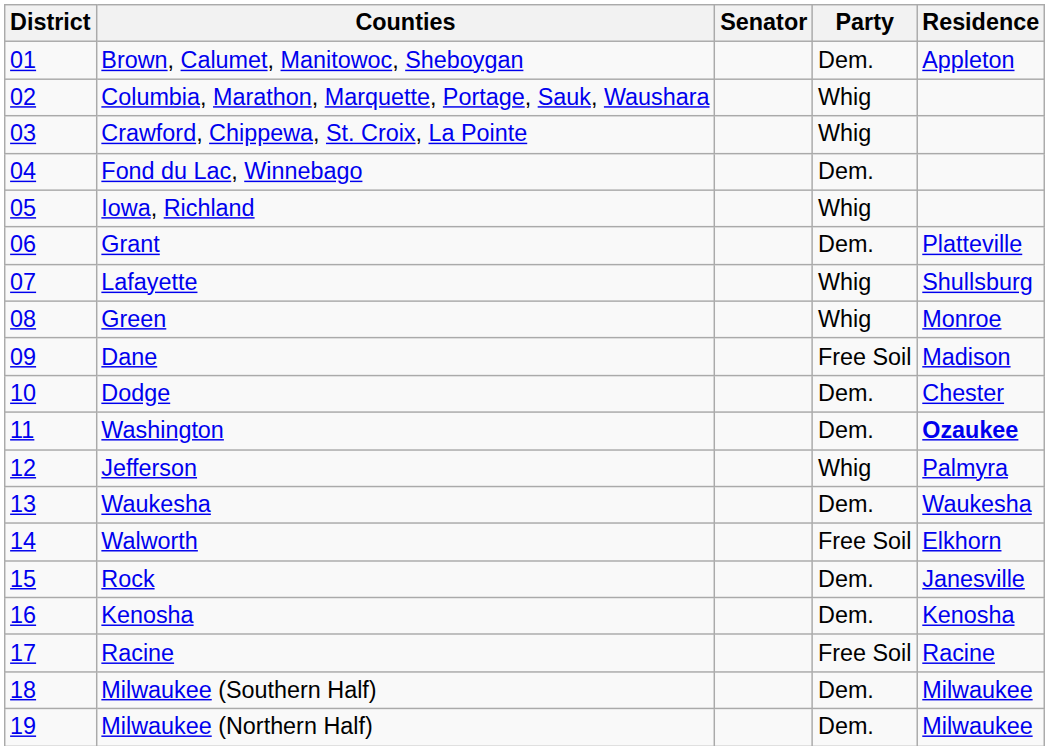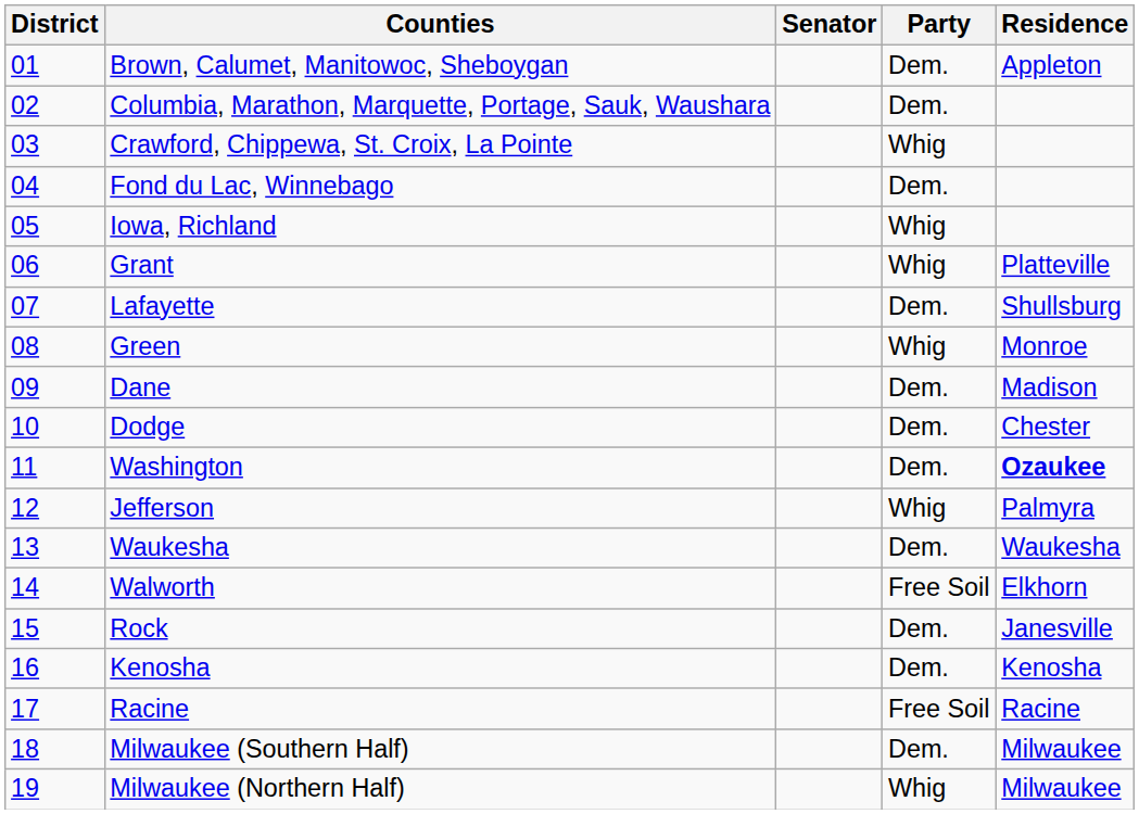 <table class="wikitable sortable">
 <tr>
 <th>District</th>
 <th>Counties</th>
 <th>Senator</th>
 <th>Party</th>
 <th>Residence</th>
 </tr>
 <tr>
 <td><a href='#'>01</a></td>
 <td><a href='#'>Brown</a>, <a href='#'>Calumet</a>, <a href='#'>Manitowoc</a>, <a href='#'>Sheboygan</a></td>
 <td></td>
 <td>Dem.</td>
 <td><a href='#'>Appleton</a></td>
 </tr>
 <tr>
 <td><a href='#'>02</a></td>
 <td><a href='#'>Columbia</a>, <a href='#'>Marathon</a>, <a href='#'>Marquette</a>, <a href='#'>Portage</a>, <a href='#'>Sauk</a>, <a href='#'>Waushara</a></td>
 <td></td>
-<td>Whig</td>
+<td>Dem.</td>
 <td></td>
 </tr>
 <tr>
 <td><a href='#'>03</a></td>
 <td><a href='#'>Crawford</a>, <a href='#'>Chippewa</a>, <a href='#'>St. Croix</a>, <a href='#'>La Pointe</a></td>
 <td></td>
 <td>Whig</td>
 <td></td>
 </tr>
 <tr>
 <td><a href='#'>04</a></td>
 <td><a href='#'>Fond du Lac</a>, <a href='#'>Winnebago</a></td>
 <td></td>
 <td>Dem.</td>
 <td></td>
 </tr>
 <tr>
 <td><a href='#'>05</a></td>
 <td><a href='#'>Iowa</a>, <a href='#'>Richland</a></td>
 <td></td>
 <td>Whig</td>
 <td></td>
 </tr>
 <tr>
 <td><a href='#'>06</a></td>
 <td><a href='#'>Grant</a></td>
 <td></td>
-<td>Dem.</td>
+<td>Whig</td>
 <td><a href='#'>Platteville</a></td>
 </tr>
 <tr>
 <td><a href='#'>07</a></td>
 <td><a href='#'>Lafayette</a></td>
 <td></td>
-<td>Whig</td>
+<td>Dem.</td>
 <td><a href='#'>Shullsburg</a></td>
 </tr>
 <tr>
 <td><a href='#'>08</a></td>
 <td><a href='#'>Green</a></td>
 <td></td>
 <td>Whig</td>
 <td><a href='#'>Monroe</a></td>
 </tr>
 <tr>
 <td><a href='#'>09</a></td>
 <td><a href='#'>Dane</a></td>
 <td></td>
-<td>Free Soil</td>
+<td>Dem.</td>
 <td><a href='#'>Madison</a></td>
 </tr>
 <tr>
 <td><a href='#'>10</a></td>
 <td><a href='#'>Dodge</a></td>
 <td></td>
 <td>Dem.</td>
 <td><a href='#'>Chester</a></td>
 </tr>
 <tr>
 <td><a href='#'>11</a></td>
 <td><a href='#'>Washington</a></td>
 <td></td>
 <td>Dem.</td>
 <td><strong><a href='#'>Ozaukee</a></strong></td>
 </tr>
 <tr>
 <td><a href='#'>12</a></td>
 <td><a href='#'>Jefferson</a></td>
 <td></td>
 <td>Whig</td>
 <td><a href='#'>Palmyra</a></td>
 </tr>
 <tr>
 <td><a href='#'>13</a></td>
 <td><a href='#'>Waukesha</a></td>
 <td></td>
 <td>Dem.</td>
 <td><a href='#'>Waukesha</a></td>
 </tr>
 <tr>
 <td><a href='#'>14</a></td>
 <td><a href='#'>Walworth</a></td>
 <td></td>
 <td>Free Soil</td>
 <td><a href='#'>Elkhorn</a></td>
 </tr>
 <tr>
 <td><a href='#'>15</a></td>
 <td><a href='#'>Rock</a></td>
 <td></td>
 <td>Dem.</td>
 <td><a href='#'>Janesville</a></td>
 </tr>
 <tr>
 <td><a href='#'>16</a></td>
 <td><a href='#'>Kenosha</a></td>
 <td></td>
 <td>Dem.</td>
 <td><a href='#'>Kenosha</a></td>
 </tr>
 <tr>
 <td><a href='#'>17</a></td>
 <td><a href='#'>Racine</a></td>
 <td></td>
 <td>Free Soil</td>
 <td><a href='#'>Racine</a></td>
 </tr>
 <tr>
 <td><a href='#'>18</a></td>
 <td><a href='#'>Milwaukee</a> (Southern Half)</td>
 <td></td>
 <td>Dem.</td>
 <td><a href='#'>Milwaukee</a></td>
 </tr>
 <tr>
 <td><a href='#'>19</a></td>
 <td><a href='#'>Milwaukee</a> (Northern Half)</td>
 <td></td>
-<td>Dem.</td>
+<td>Whig</td>
 <td><a href='#'>Milwaukee</a></td>
 </tr>
 </table>
